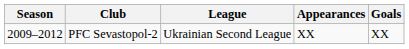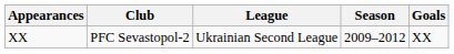 <table class="wikitable">
 <tr>
-<th>Season</th>
+<th>Appearances</th>
 <th>Club</th>
 <th>League</th>
-<th>Appearances</th>
+<th>Season</th>
 <th>Goals</th>
 </tr>
 <tr>
-<td>2009–2012</td>
+<td>XX</td>
 <td>PFC Sevastopol-2</td>
 <td>Ukrainian Second League</td>
-<td>XX</td>
+<td>2009–2012</td>
 <td>XX</td>
 </tr>
 </table>
